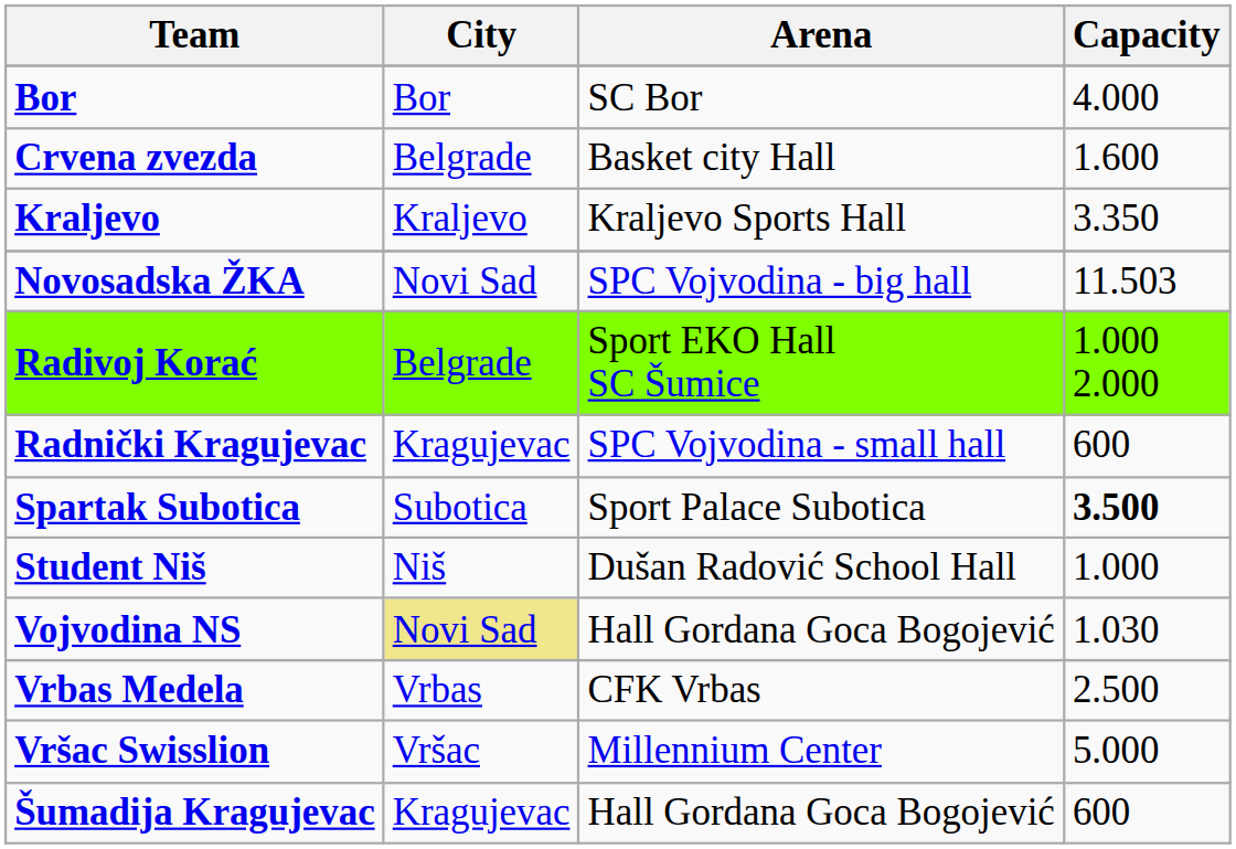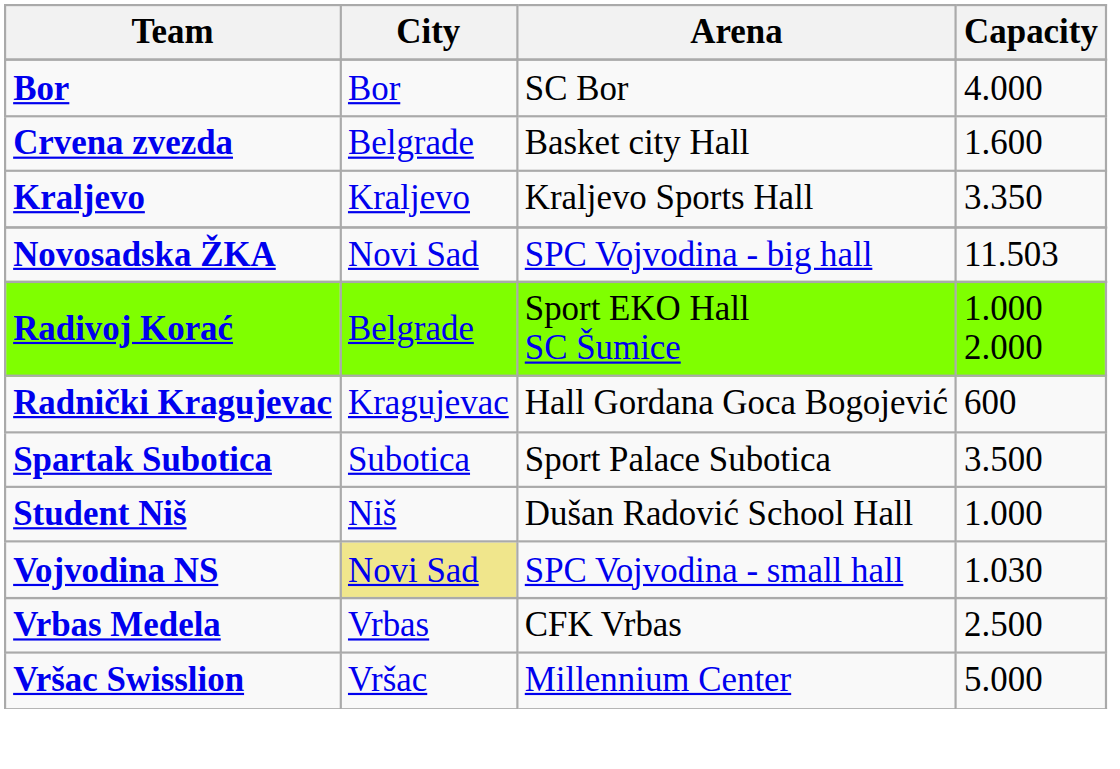 <table class="wikitable sortable">
 <tr>
 <th>Team</th>
 <th>City</th>
 <th>Arena</th>
 <th>Capacity</th>
 </tr>
 <tr>
 </tr>
 <tr>
 <td><strong><a href='#'>Bor</a></strong></td>
 <td><a href='#'>Bor</a></td>
 <td>SC Bor</td>
 <td>4.000</td>
 </tr>
 <tr>
 <td><strong><a href='#'>Crvena zvezda</a></strong></td>
 <td><a href='#'>Belgrade</a></td>
 <td>Basket city Hall</td>
 <td>1.600</td>
 </tr>
 <tr>
 <td><strong><a href='#'>Kraljevo</a></strong></td>
 <td><a href='#'>Kraljevo</a></td>
 <td>Kraljevo Sports Hall</td>
 <td>3.350</td>
 </tr>
 <tr>
 </tr>
 <tr>
 <td><strong><a href='#'>Novosadska ŽKA</a></strong></td>
 <td><a href='#'>Novi Sad</a></td>
 <td><a href='#'>SPC Vojvodina - big hall</a></td>
 <td>11.503</td>
 </tr>
 <tr>
 </tr>
 <tr bgcolor="#7fff00">
 <td><strong><a href='#'>Radivoj Korać</a></strong></td>
 <td><a href='#'>Belgrade</a></td>
 <td>Sport EKO Hall<br><a href='#'>SC Šumice</a></td>
 <td>1.000<br>2.000</td>
 </tr>
 <tr>
 <td><strong><a href='#'>Radnički Kragujevac</a></strong></td>
 <td><a href='#'>Kragujevac</a></td>
-<td><a href='#'>SPC Vojvodina - small hall</a></td>
+<td>Hall Gordana Goca Bogojević</td>
 <td>600</td>
 </tr>
 <tr>
 <td><strong><a href='#'>Spartak Subotica</a></strong></td>
 <td><a href='#'>Subotica</a></td>
 <td>Sport Palace Subotica</td>
-<td><strong>3.500</strong></td>
+<td>3.500</td>
 </tr>
 <tr>
 <td><strong><a href='#'>Student Niš</a></strong></td>
 <td><a href='#'>Niš</a></td>
 <td>Dušan Radović School Hall</td>
 <td>1.000</td>
 </tr>
 <tr>
 <td><strong><a href='#'>Vojvodina NS</a></strong></td>
 <td style="background: khaki;"><a href='#'>Novi Sad</a></td>
-<td>Hall Gordana Goca Bogojević</td>
+<td><a href='#'>SPC Vojvodina - small hall</a></td>
 <td>1.030</td>
 </tr>
 <tr>
 </tr>
 <tr>
 <td><strong><a href='#'>Vrbas Medela</a></strong></td>
 <td><a href='#'>Vrbas</a></td>
 <td>CFK Vrbas</td>
 <td>2.500</td>
 </tr>
 <tr>
 <td><strong><a href='#'>Vršac Swisslion</a></strong></td>
 <td><a href='#'>Vršac</a></td>
 <td><a href='#'>Millennium Center</a></td>
 <td>5.000</td>
 </tr>
-<tr>
-<td><strong><a href='#'>Šumadija Kragujevac</a></strong></td>
-<td><a href='#'>Kragujevac</a></td>
-<td>Hall Gordana Goca Bogojević</td>
-<td>600</td>
-</tr>
 </table>
